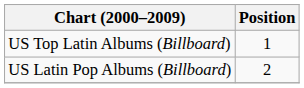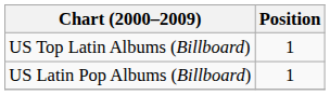 <table class="wikitable sortable">
 <tr>
 <th>Chart (2000–2009)</th>
 <th>Position</th>
 </tr>
 <tr>
 <td>US Top Latin Albums (<em>Billboard</em>)</td>
 <td style="text-align:center;">1</td>
 </tr>
 <tr>
 <td>US Latin Pop Albums (<em>Billboard</em>)</td>
-<td style="text-align:center;">2</td>
+<td style="text-align:center;">1</td>
 </tr>
 <tr>
 </tr>
 </table>
